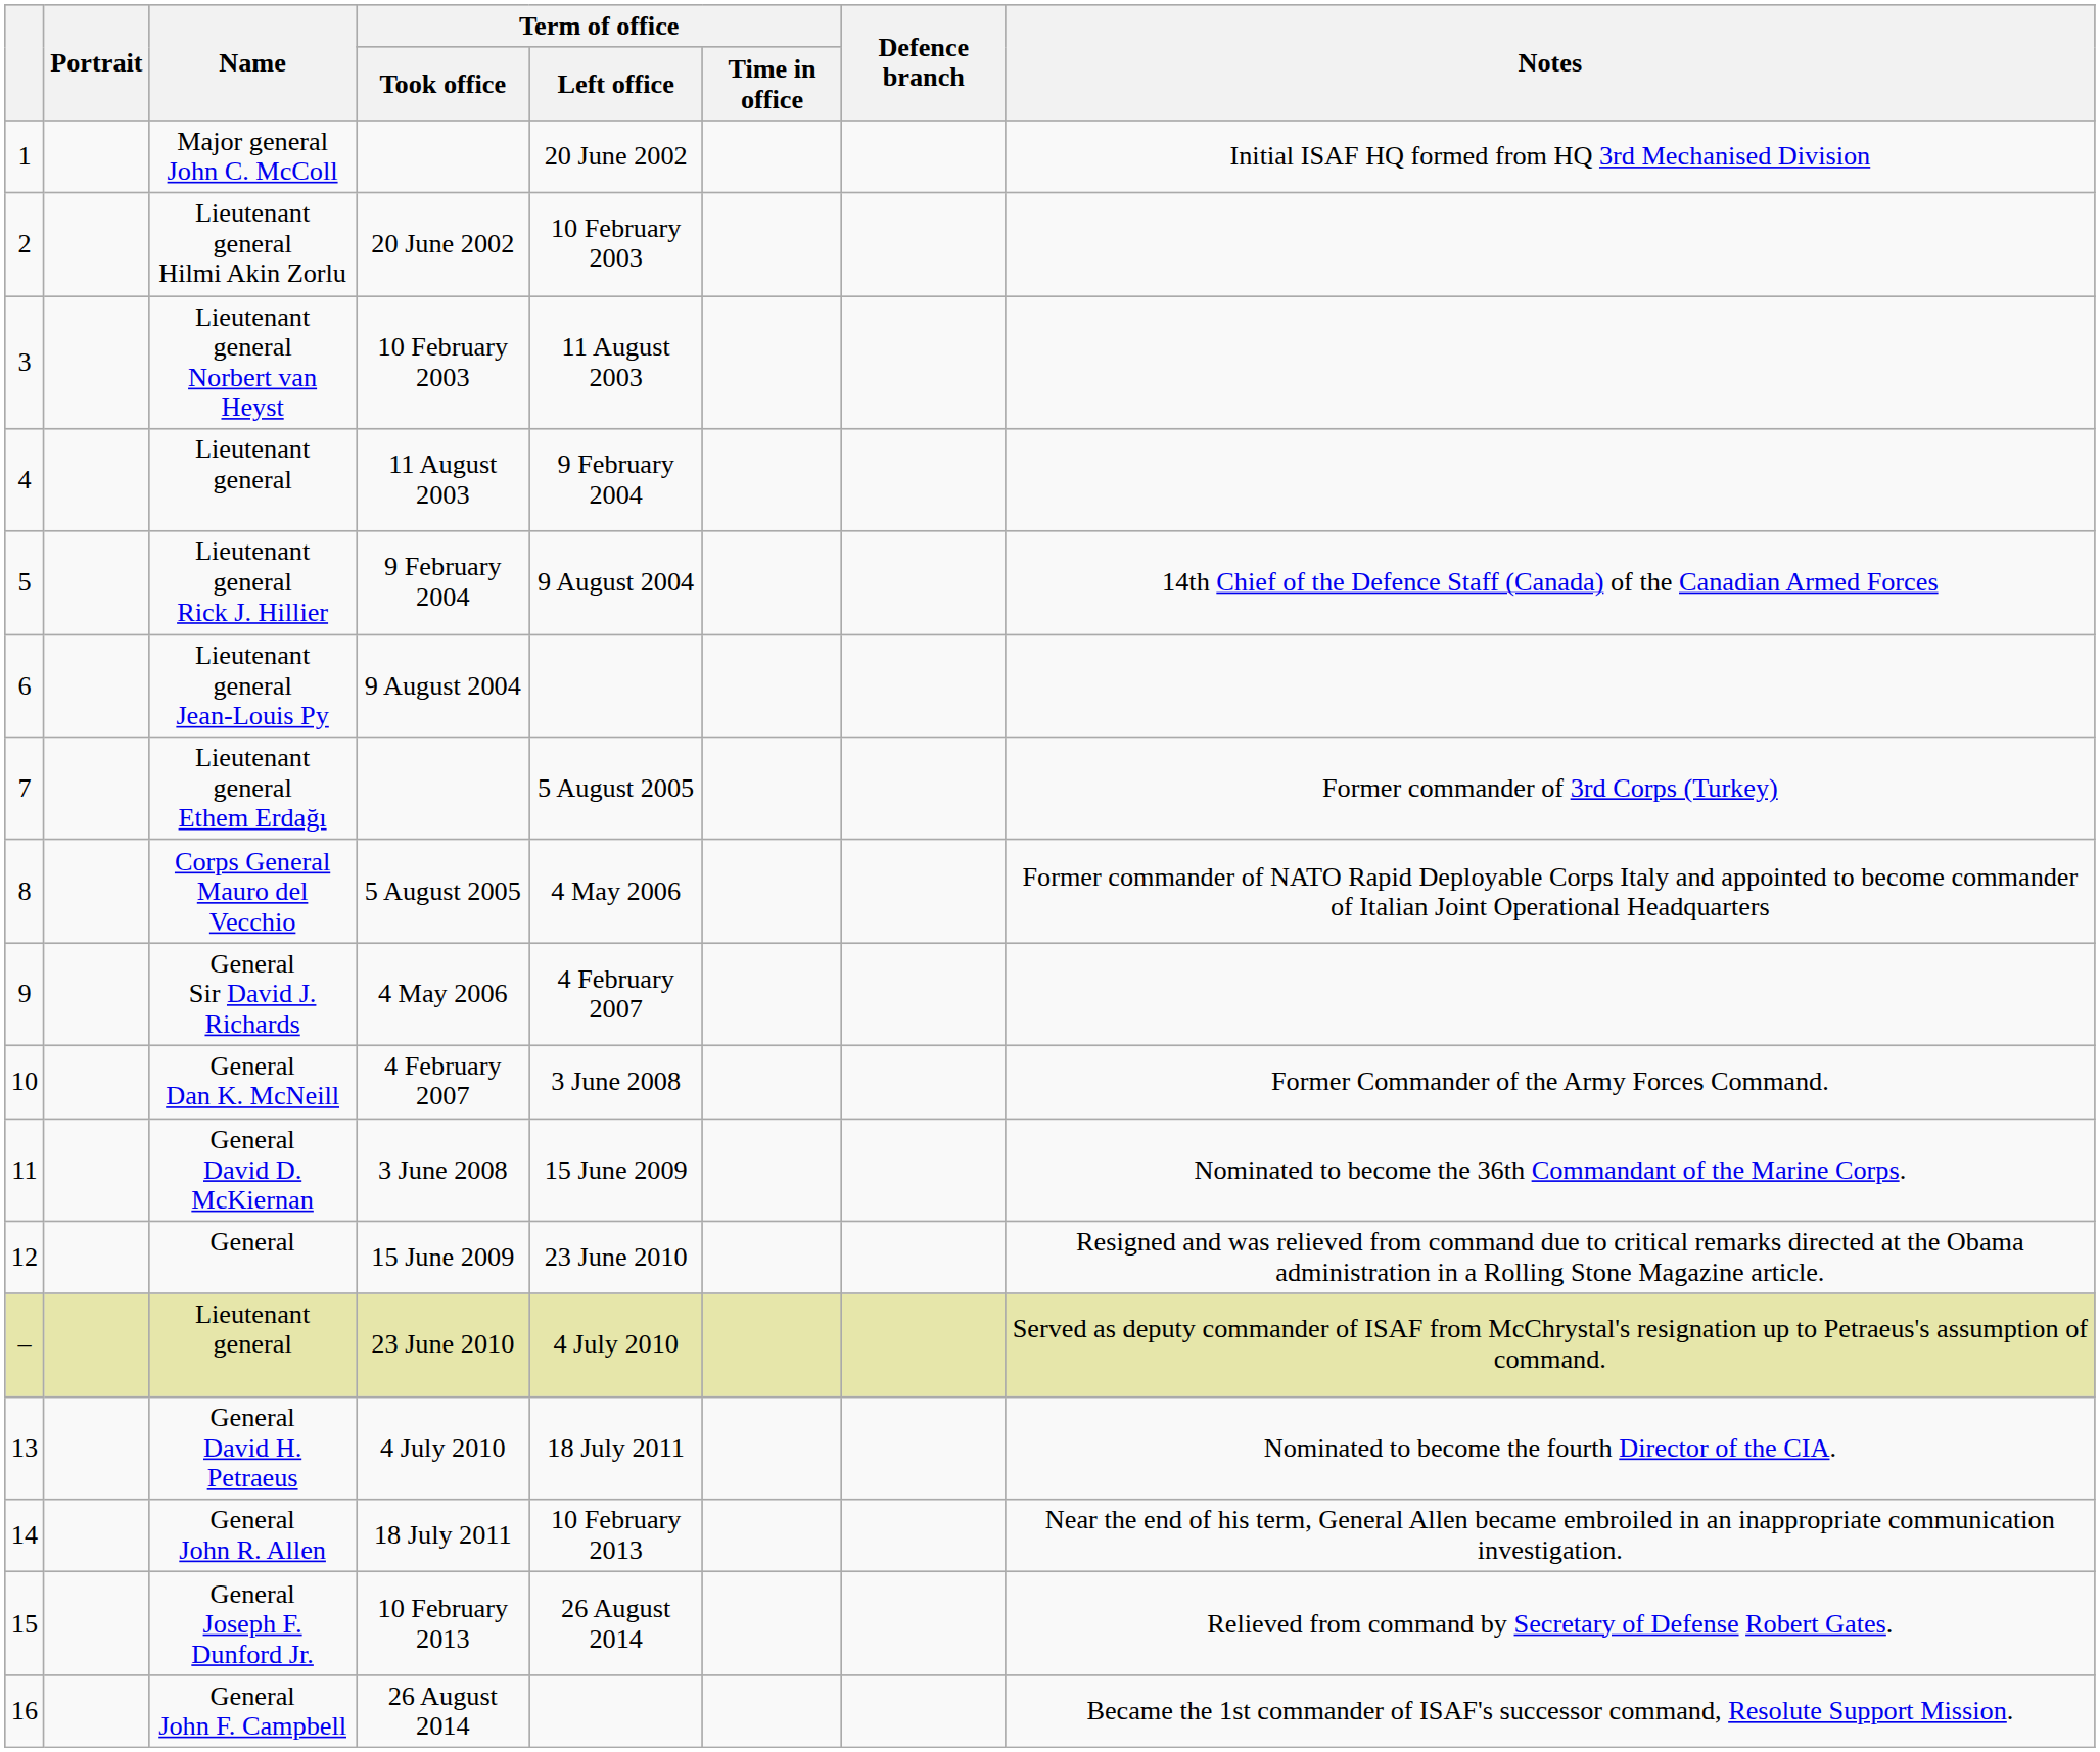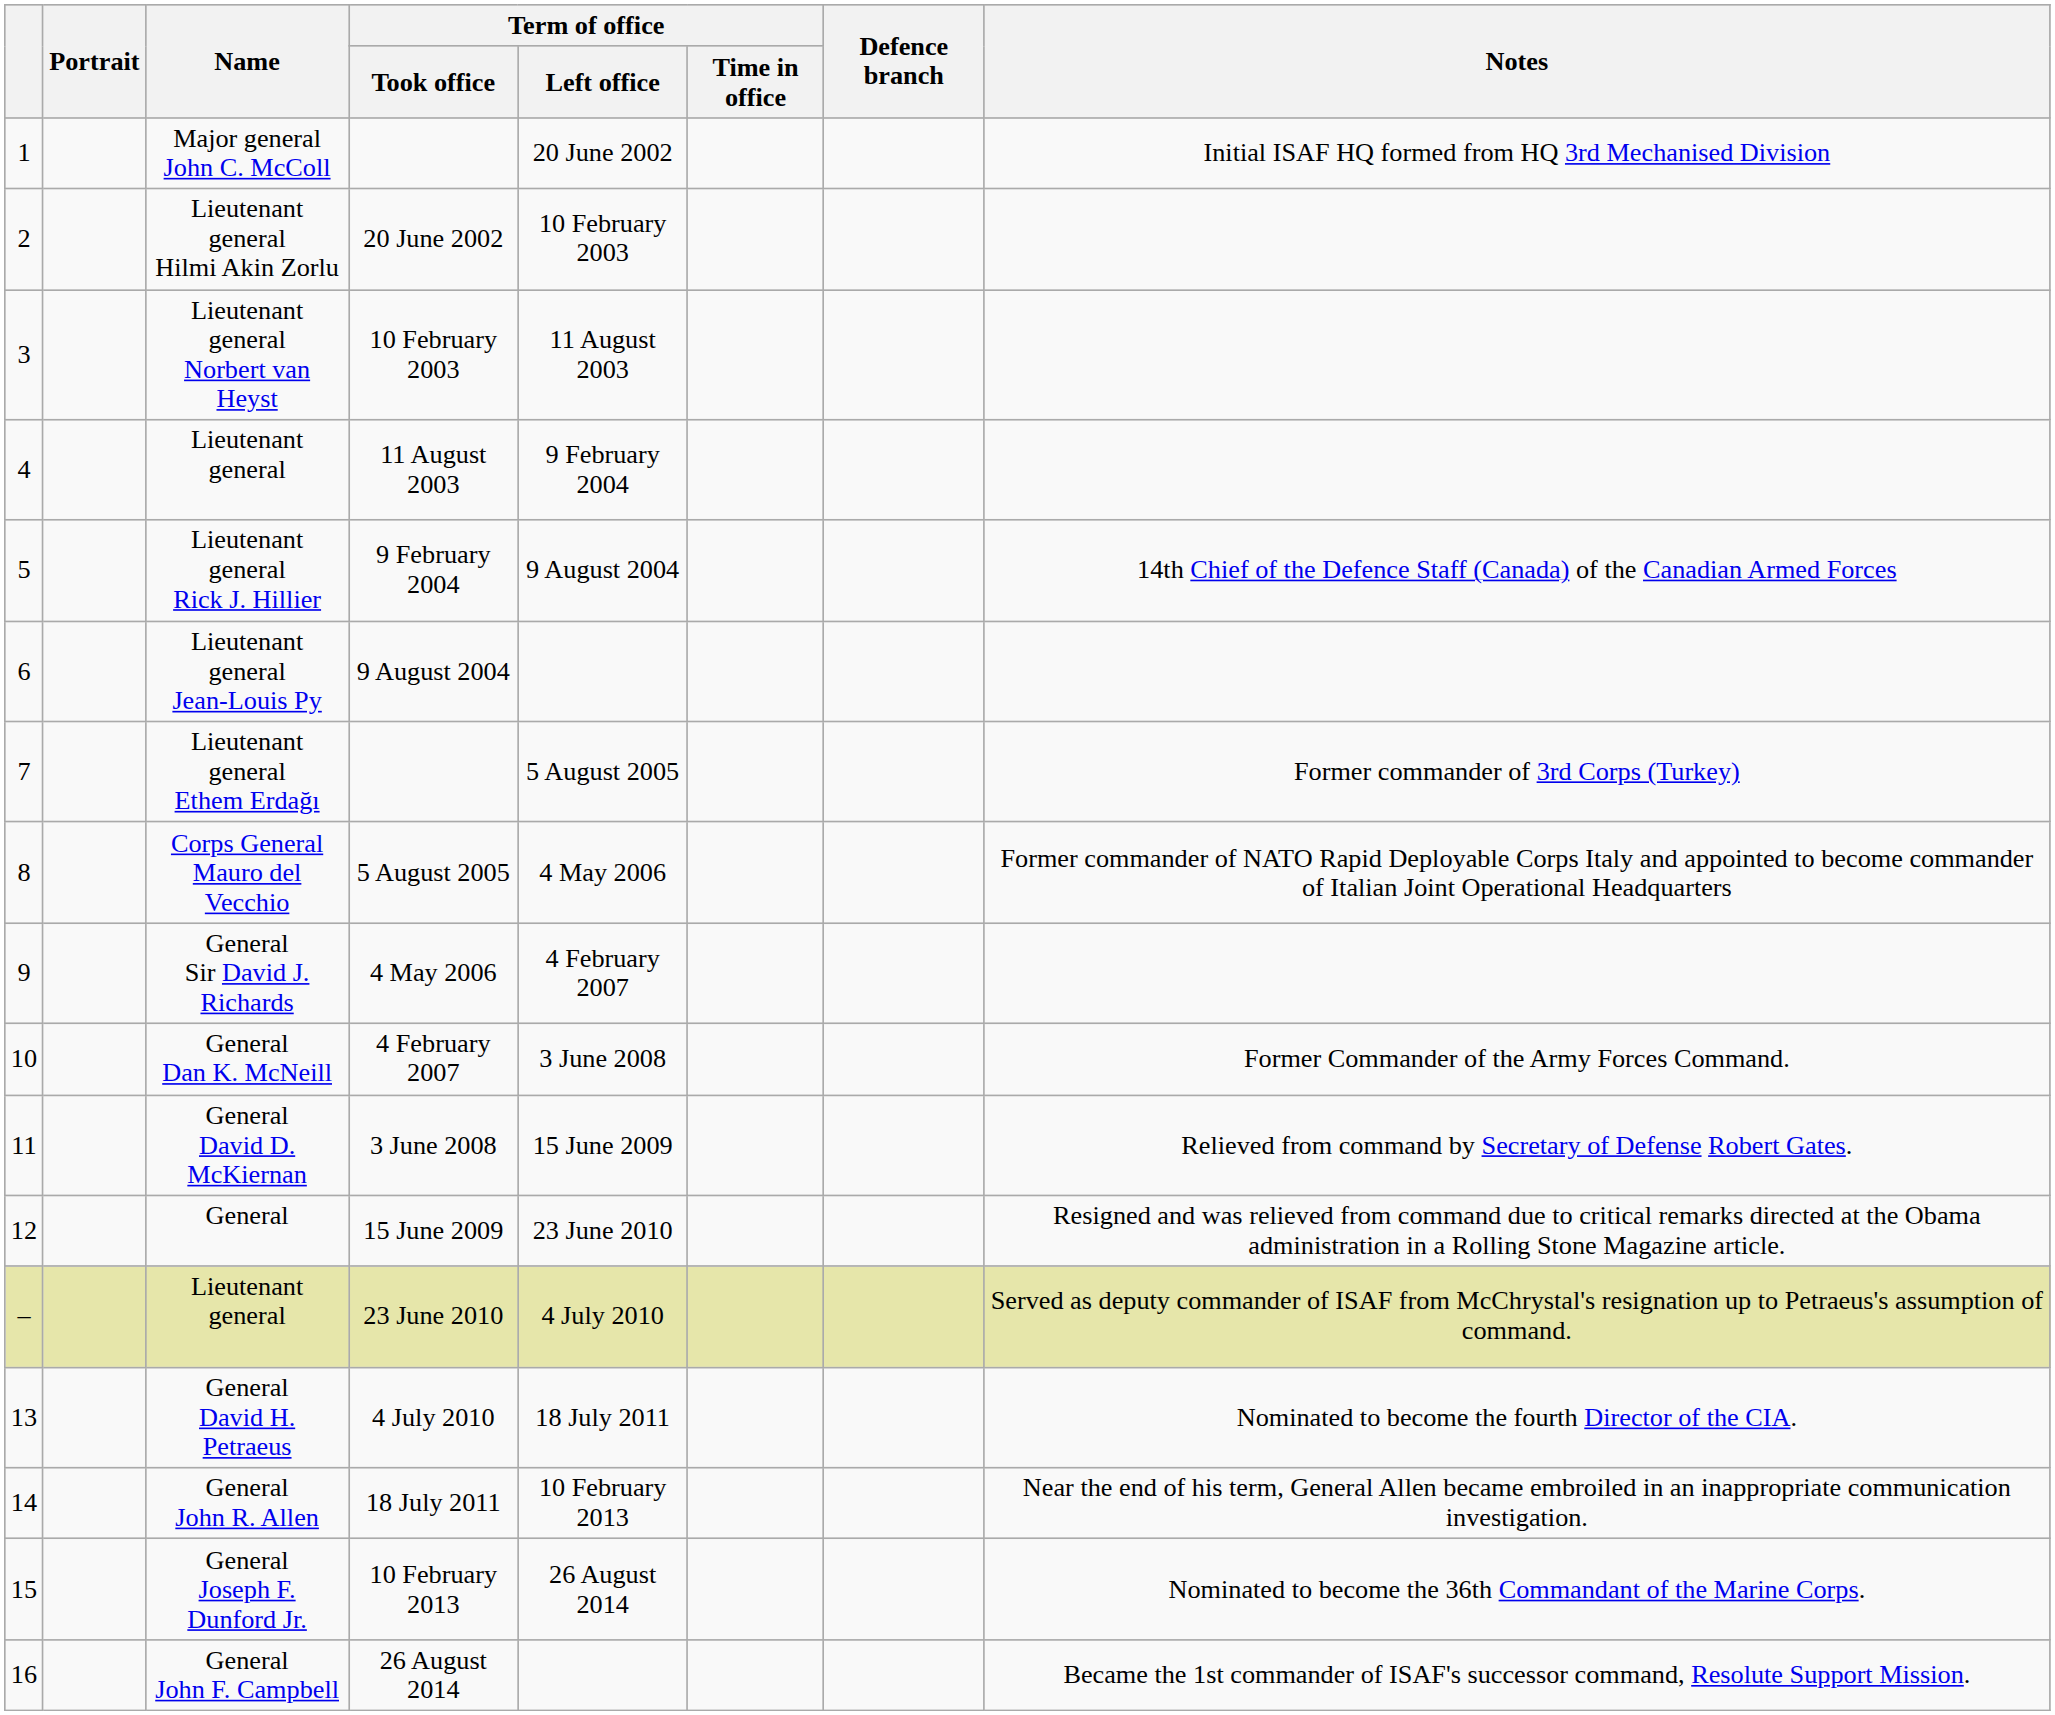 <table class="wikitable" style="text-align:center;">
 <tr>
 <th rowspan=2></th>
 <th rowspan=2>Portrait</th>
 <th rowspan=2>Name<br></th>
 <th colspan=3>Term of office</th>
 <th rowspan=2>Defence branch</th>
 <th rowspan=2>Notes</th>
 </tr>
 <tr>
 <th>Took office</th>
 <th>Left office</th>
 <th>Time in office</th>
 </tr>
 <tr>
 <td>1</td>
 <td></td>
 <td>Major general<br><a href='#'>John C. McColl</a><br></td>
 <td></td>
 <td>20 June 2002</td>
 <td></td>
 <td></td>
 <td>Initial ISAF HQ formed from HQ <a href='#'>3rd Mechanised Division</a></td>
 </tr>
 <tr>
 <td>2</td>
 <td></td>
 <td>Lieutenant general<br>Hilmi Akin Zorlu</td>
 <td>20 June 2002</td>
 <td>10 February 2003</td>
 <td></td>
 <td></td>
 <td></td>
 </tr>
 <tr>
 <td>3</td>
 <td></td>
 <td>Lieutenant general<br><a href='#'>Norbert van Heyst</a><br></td>
 <td>10 February 2003</td>
 <td>11 August 2003</td>
 <td></td>
 <td></td>
 <td></td>
 </tr>
 <tr>
 <td>4</td>
 <td></td>
 <td>Lieutenant general<br><br></td>
 <td>11 August 2003</td>
 <td>9 February 2004</td>
 <td></td>
 <td></td>
 <td></td>
 </tr>
 <tr>
 <td>5</td>
 <td></td>
 <td>Lieutenant general<br><a href='#'>Rick J. Hillier</a><br></td>
 <td>9 February 2004</td>
 <td>9 August 2004</td>
 <td></td>
 <td></td>
 <td>14th <a href='#'>Chief of the Defence Staff (Canada)</a> of the <a href='#'>Canadian Armed Forces</a></td>
 </tr>
 <tr>
 <td>6</td>
 <td></td>
 <td>Lieutenant general<br><a href='#'>Jean-Louis Py</a></td>
 <td>9 August 2004</td>
 <td></td>
 <td></td>
 <td></td>
 <td></td>
 </tr>
 <tr>
 <td>7</td>
 <td></td>
 <td>Lieutenant general<br><a href='#'>Ethem Erdağı</a></td>
 <td></td>
 <td>5 August 2005</td>
 <td></td>
 <td></td>
 <td>Former commander of <a href='#'>3rd Corps (Turkey)</a></td>
 </tr>
 <tr>
 <td>8</td>
 <td></td>
 <td><a href='#'>Corps General</a><br><a href='#'>Mauro del Vecchio</a><br></td>
 <td>5 August 2005</td>
 <td>4 May 2006</td>
 <td></td>
 <td></td>
 <td>Former commander of NATO Rapid Deployable Corps Italy and appointed to become commander of Italian Joint Operational Headquarters</td>
 </tr>
 <tr>
 <td>9</td>
 <td></td>
 <td>General<br>Sir <a href='#'>David J. Richards</a><br></td>
 <td>4 May 2006</td>
 <td>4 February 2007</td>
 <td></td>
 <td></td>
 <td></td>
 </tr>
 <tr>
 <td>10</td>
 <td></td>
 <td>General<br><a href='#'>Dan K. McNeill</a><br></td>
 <td>4 February 2007</td>
 <td>3 June 2008</td>
 <td></td>
 <td></td>
 <td>Former Commander of the Army Forces Command.</td>
 </tr>
 <tr>
 <td>11</td>
 <td></td>
 <td>General<br><a href='#'>David D. McKiernan</a><br></td>
 <td>3 June 2008</td>
 <td>15 June 2009</td>
 <td></td>
 <td></td>
-<td>Nominated to become the 36th <a href='#'>Commandant of the Marine Corps</a>.</td>
+<td>Relieved from command by <a href='#'>Secretary of Defense</a> <a href='#'>Robert Gates</a>.</td>
 </tr>
 <tr>
 <td>12</td>
 <td></td>
 <td>General<br><br></td>
 <td>15 June 2009</td>
 <td>23 June 2010</td>
 <td></td>
 <td></td>
 <td>Resigned and was relieved from command due to critical remarks directed at the Obama administration in a Rolling Stone Magazine article.</td>
 </tr>
 <tr style=background:#e6e6aa;>
 <td>–</td>
 <td></td>
 <td>Lieutenant general<br><br></td>
 <td>23 June 2010</td>
 <td>4 July 2010</td>
 <td></td>
 <td></td>
 <td>Served as deputy commander of ISAF from McChrystal's resignation up to Petraeus's assumption of command.</td>
 </tr>
 <tr>
 <td>13</td>
 <td></td>
 <td>General<br><a href='#'>David H. Petraeus</a><br></td>
 <td>4 July 2010</td>
 <td>18 July 2011</td>
 <td></td>
 <td></td>
 <td>Nominated to become the fourth <a href='#'>Director of the CIA</a>.</td>
 </tr>
 <tr>
 <td>14</td>
 <td></td>
 <td>General<br><a href='#'>John R. Allen</a><br></td>
 <td>18 July 2011</td>
 <td>10 February 2013</td>
 <td></td>
 <td></td>
 <td>Near the end of his term, General Allen became embroiled in an inappropriate communication investigation.</td>
 </tr>
 <tr>
 <td>15</td>
 <td></td>
 <td>General<br><a href='#'>Joseph F. Dunford Jr.</a><br></td>
 <td>10 February 2013</td>
 <td>26 August 2014</td>
 <td></td>
 <td></td>
-<td>Relieved from command by <a href='#'>Secretary of Defense</a> <a href='#'>Robert Gates</a>.</td>
+<td>Nominated to become the 36th <a href='#'>Commandant of the Marine Corps</a>.</td>
 </tr>
 <tr>
 <td>16</td>
 <td></td>
 <td>General<br><a href='#'>John F. Campbell</a><br></td>
 <td>26 August 2014</td>
 <td></td>
 <td></td>
 <td></td>
 <td>Became the 1st commander of ISAF's successor command, <a href='#'>Resolute Support Mission</a>.</td>
 </tr>
 </table>
